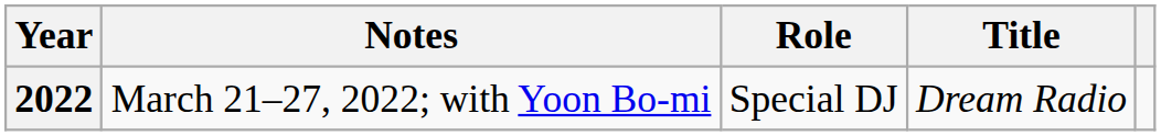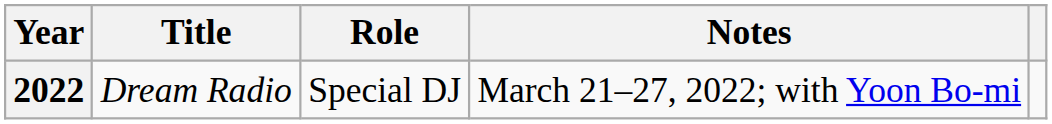 <table class="wikitable plainrowheaders sortable">
 <tr>
 <th scope="col">Year</th>
+<th scope="col">Title</th>
+<th scope="col">Role</th>
 <th scope="col">Notes</th>
-<th scope="col">Role</th>
-<th scope="col">Title</th>
 <th scope="col" class="unsortable"></th>
 </tr>
 <tr>
 <th scope="row">2022</th>
+<td><em>Dream Radio</em></td>
+<td>Special DJ</td>
 <td>March 21–27, 2022; with <a href='#'>Yoon Bo-mi</a></td>
-<td>Special DJ</td>
-<td><em>Dream Radio</em></td>
 <td style="text-align:center"></td>
 </tr>
 </table>
